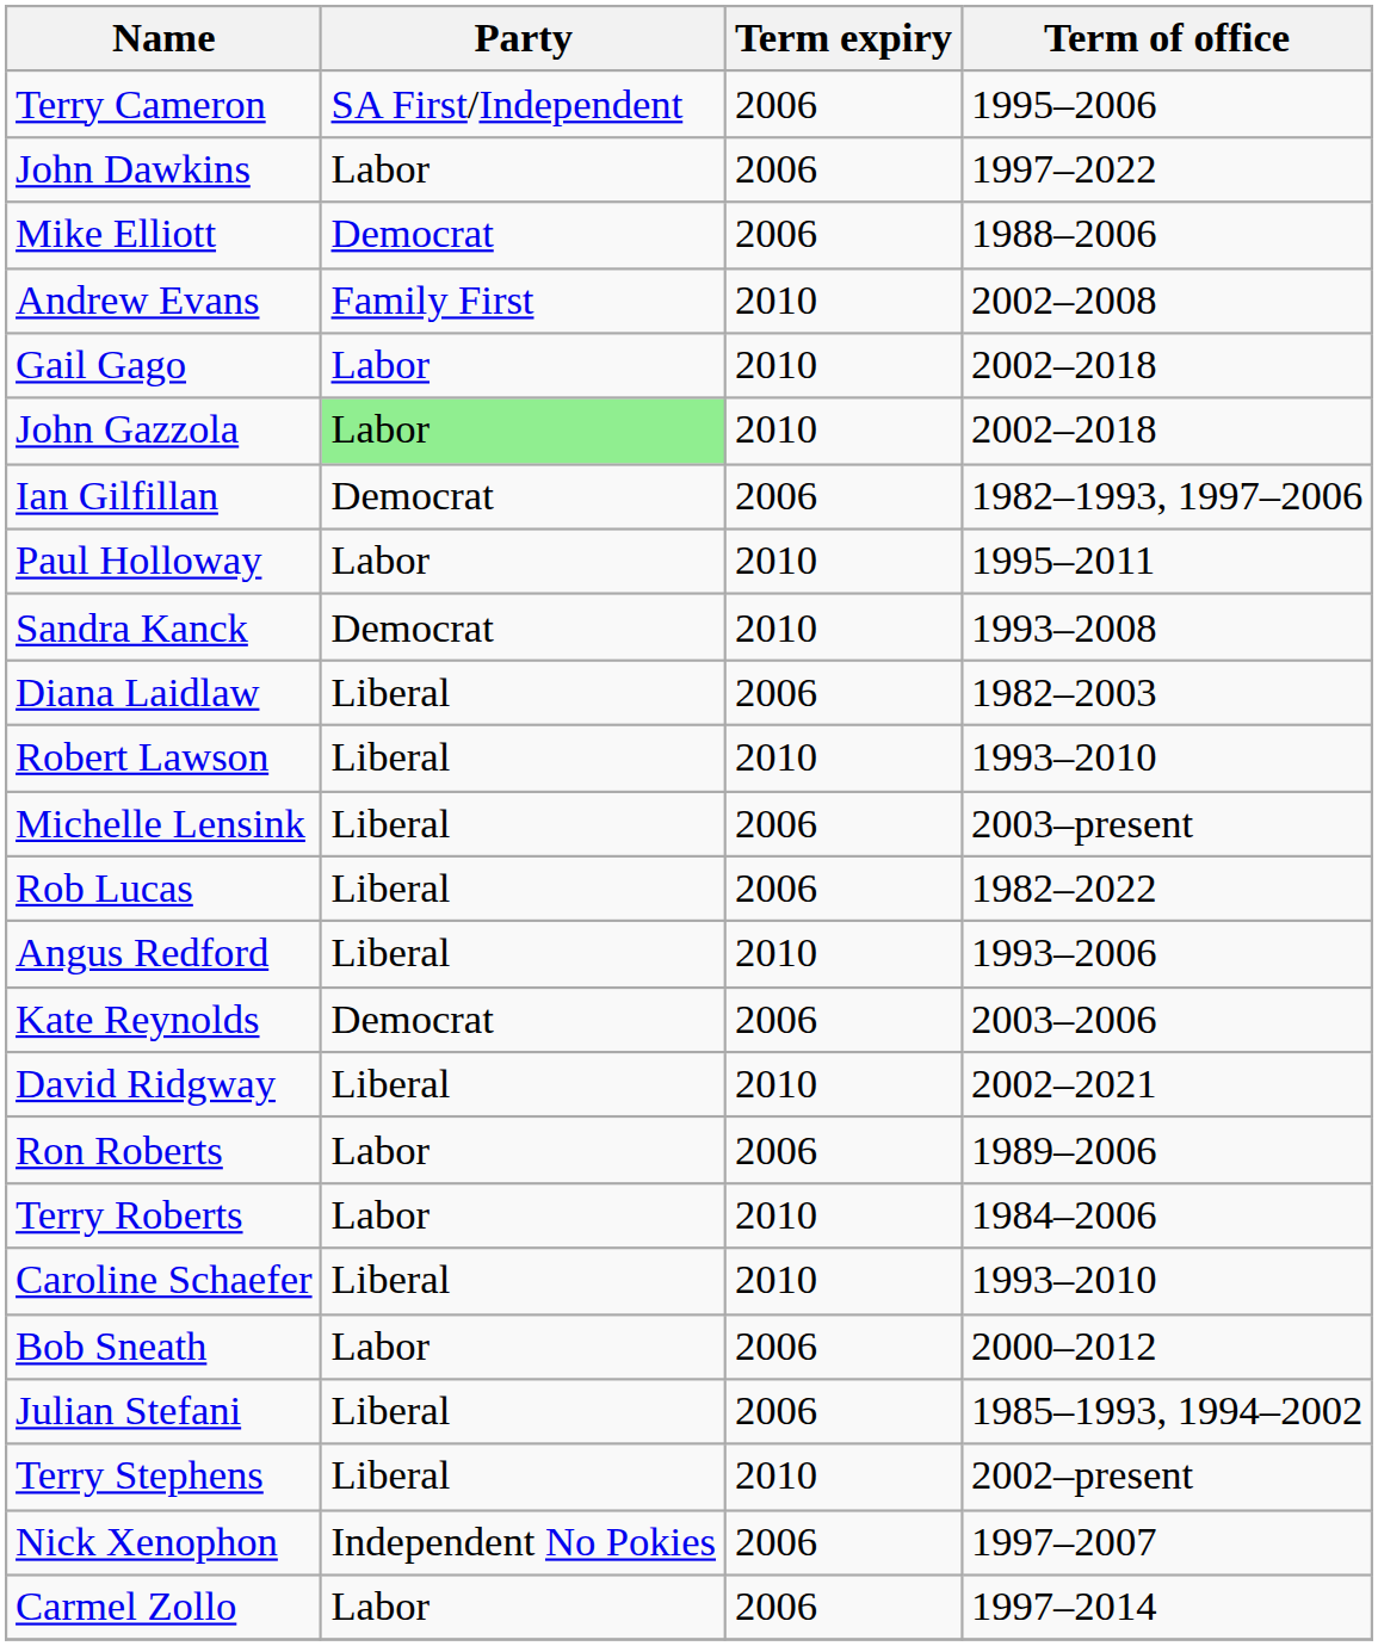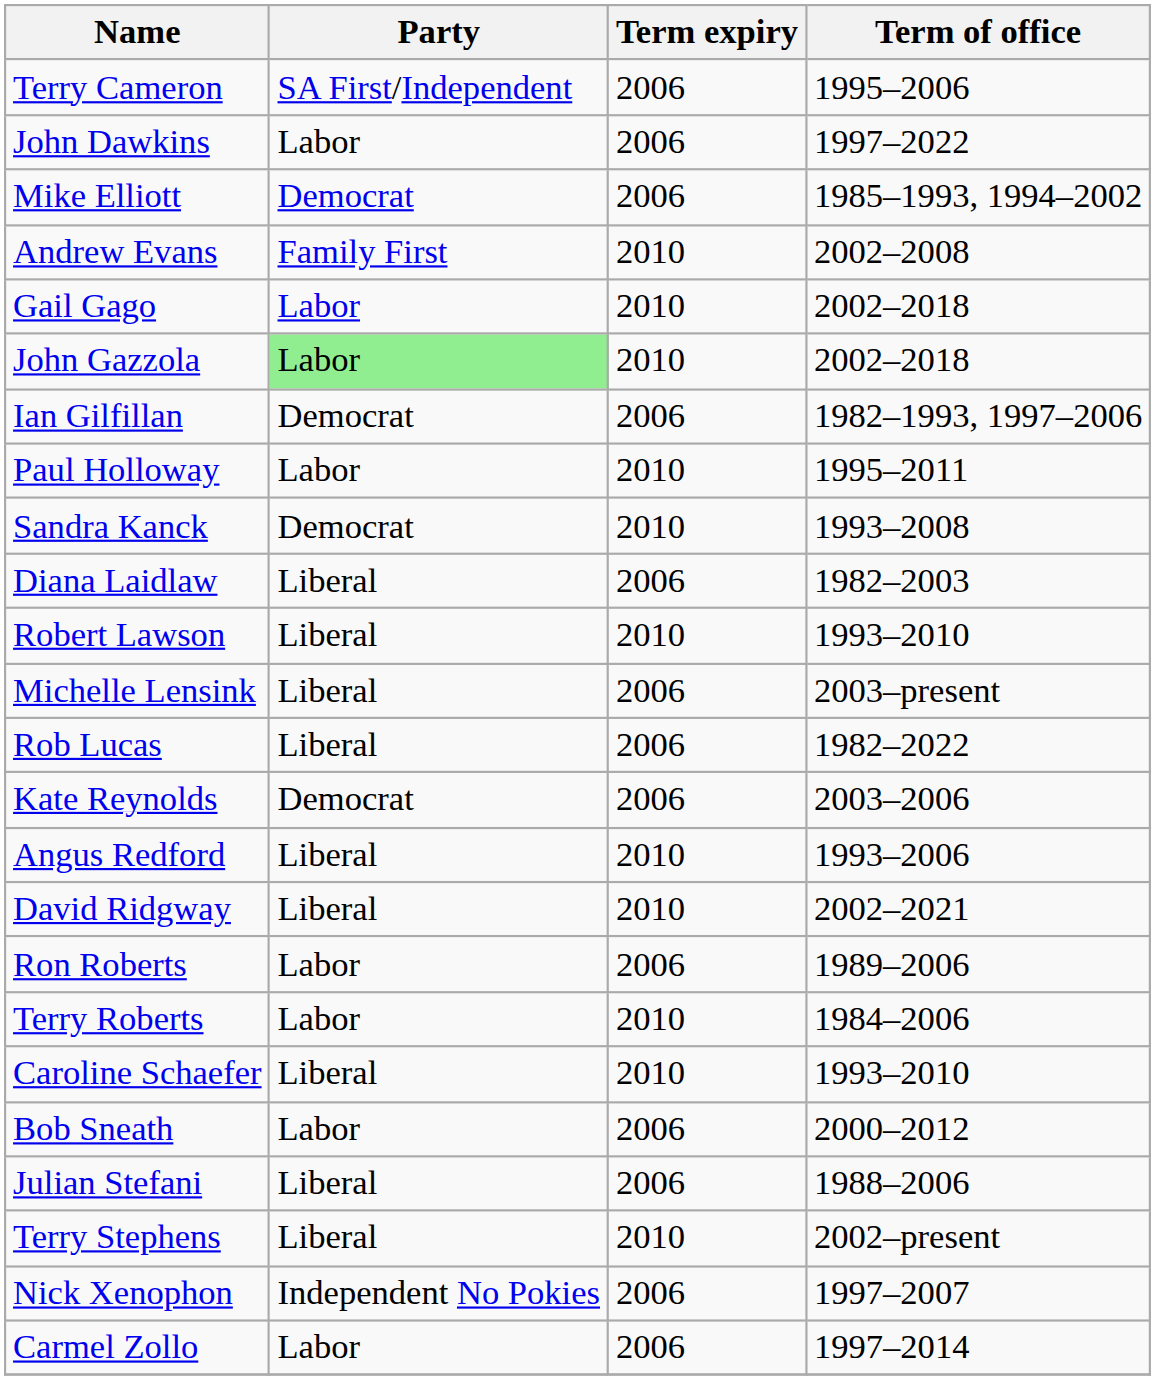 <table class="wikitable sortable">
 <tr>
 <th>Name</th>
 <th>Party</th>
 <th>Term expiry</th>
 <th>Term of office</th>
 </tr>
 <tr>
 <td><a href='#'>Terry Cameron</a></td>
 <td><a href='#'>SA First</a>/<a href='#'>Independent</a> </td>
 <td>2006</td>
 <td>1995–2006</td>
 </tr>
 <tr>
 <td><a href='#'>John Dawkins</a></td>
 <td>Labor</td>
 <td>2006</td>
 <td>1997–2022</td>
 </tr>
 <tr>
 <td><a href='#'>Mike Elliott</a> </td>
 <td><a href='#'>Democrat</a></td>
 <td>2006</td>
-<td>1988–2006</td>
+<td>1985–1993, 1994–2002</td>
 </tr>
 <tr>
 <td><a href='#'>Andrew Evans</a></td>
 <td><a href='#'>Family First</a></td>
 <td>2010</td>
 <td>2002–2008</td>
 </tr>
 <tr>
 <td><a href='#'>Gail Gago</a></td>
 <td><a href='#'>Labor</a></td>
 <td>2010</td>
 <td>2002–2018</td>
 </tr>
 <tr>
 <td><a href='#'>John Gazzola</a></td>
 <td style="background: lightgreen;">Labor</td>
 <td>2010</td>
 <td>2002–2018</td>
 </tr>
 <tr>
 <td><a href='#'>Ian Gilfillan</a></td>
 <td>Democrat</td>
 <td>2006</td>
 <td>1982–1993, 1997–2006</td>
 </tr>
 <tr>
 <td><a href='#'>Paul Holloway</a></td>
 <td>Labor</td>
 <td>2010</td>
 <td>1995–2011</td>
 </tr>
 <tr>
 <td><a href='#'>Sandra Kanck</a></td>
 <td>Democrat</td>
 <td>2010</td>
 <td>1993–2008</td>
 </tr>
 <tr>
 <td><a href='#'>Diana Laidlaw</a> </td>
 <td>Liberal</td>
 <td>2006</td>
 <td>1982–2003</td>
 </tr>
 <tr>
 <td><a href='#'>Robert Lawson</a></td>
 <td>Liberal</td>
 <td>2010</td>
 <td>1993–2010</td>
 </tr>
 <tr>
 <td><a href='#'>Michelle Lensink</a> </td>
 <td>Liberal</td>
 <td>2006</td>
 <td>2003–present</td>
 </tr>
 <tr>
 <td><a href='#'>Rob Lucas</a></td>
 <td>Liberal</td>
 <td>2006</td>
 <td>1982–2022</td>
 </tr>
 <tr>
+<td><a href='#'>Kate Reynolds</a> </td>
+<td>Democrat</td>
+<td>2006</td>
+<td>2003–2006</td>
+</tr>
+<tr>
 <td><a href='#'>Angus Redford</a> </td>
 <td>Liberal</td>
 <td>2010</td>
 <td>1993–2006</td>
-</tr>
-<tr>
-<td><a href='#'>Kate Reynolds</a> </td>
-<td>Democrat</td>
-<td>2006</td>
-<td>2003–2006</td>
 </tr>
 <tr>
 <td><a href='#'>David Ridgway</a></td>
 <td>Liberal</td>
 <td>2010</td>
 <td>2002–2021</td>
 </tr>
 <tr>
 <td><a href='#'>Ron Roberts</a></td>
 <td>Labor</td>
 <td>2006</td>
 <td>1989–2006</td>
 </tr>
 <tr>
 <td><a href='#'>Terry Roberts</a> </td>
 <td>Labor</td>
 <td>2010</td>
 <td>1984–2006</td>
 </tr>
 <tr>
 <td><a href='#'>Caroline Schaefer</a></td>
 <td>Liberal</td>
 <td>2010</td>
 <td>1993–2010</td>
 </tr>
 <tr>
 <td><a href='#'>Bob Sneath</a></td>
 <td>Labor</td>
 <td>2006</td>
 <td>2000–2012</td>
 </tr>
 <tr>
 <td><a href='#'>Julian Stefani</a></td>
 <td>Liberal</td>
 <td>2006</td>
-<td>1985–1993, 1994–2002</td>
+<td>1988–2006</td>
 </tr>
 <tr>
 <td><a href='#'>Terry Stephens</a></td>
 <td>Liberal</td>
 <td>2010</td>
 <td>2002–present</td>
 </tr>
 <tr>
 <td><a href='#'>Nick Xenophon</a></td>
 <td>Independent <a href='#'>No Pokies</a></td>
 <td>2006</td>
 <td>1997–2007</td>
 </tr>
 <tr>
 <td><a href='#'>Carmel Zollo</a></td>
 <td>Labor</td>
 <td>2006</td>
 <td>1997–2014</td>
 </tr>
 <tr>
 </tr>
 </table>
